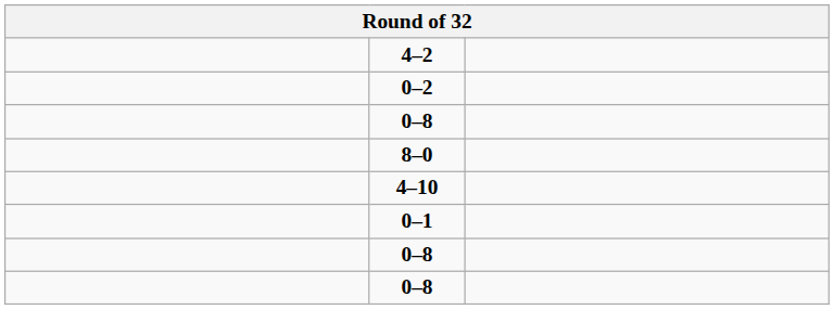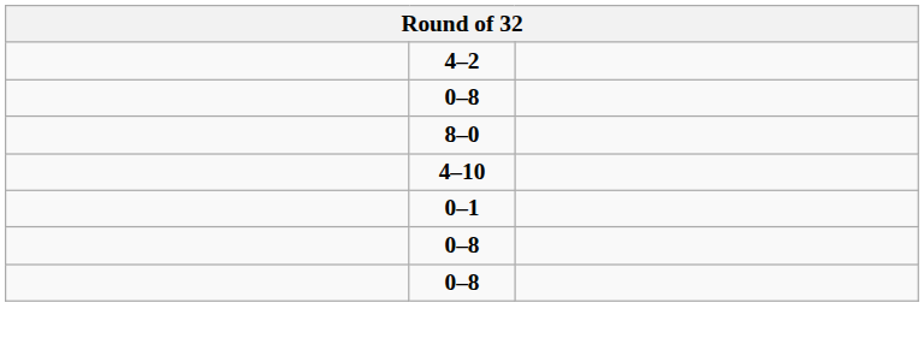 <table class="wikitable" style="text-align: center;">
 <tr>
 <th colspan=3>Round of 32</th>
 </tr>
 <tr>
 <td align=left width="270"><strong></strong></td>
 <td align=center width="65"><strong>4–2</strong></td>
 <td align=left width="270"></td>
-</tr>
-<tr>
-<td align=left></td>
-<td align=center><strong>0–2</strong></td>
-<td align=left><strong></strong></td>
 </tr>
 <tr>
 <td align=left></td>
 <td align=center><strong>0–8</strong></td>
 <td align=left><strong></strong></td>
 </tr>
 <tr>
 <td align=left><strong></strong></td>
 <td align=center><strong>8–0</strong></td>
 <td align=left></td>
 </tr>
 <tr>
 <td align=left></td>
 <td align=center><strong>4–10</strong></td>
 <td align=left><strong></strong></td>
 </tr>
 <tr>
 <td align=left></td>
 <td align=center><strong>0–1</strong></td>
 <td align=left><strong></strong></td>
 </tr>
 <tr>
 <td align=left></td>
 <td align=center><strong>0–8</strong></td>
 <td align=left><strong></strong></td>
 </tr>
 <tr>
 <td align=left></td>
 <td align=center><strong>0–8</strong></td>
 <td align=left><strong></strong></td>
 </tr>
 </table>
